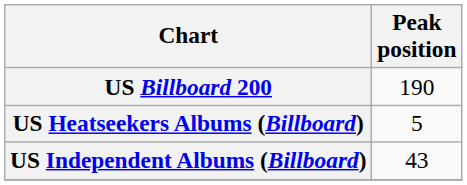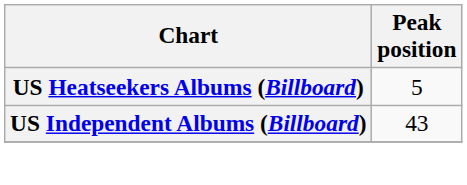 <table class="wikitable plainrowheaders sortable" style="text-align:center;" border="1">
 <tr>
 <th scope="col">Chart</th>
 <th scope="col">Peak<br>position</th>
-</tr>
-<tr>
-<th scope="row">US <a href='#'><em>Billboard</em> 200</a></th>
-<td>190</td>
 </tr>
 <tr>
 <th scope="row">US <a href='#'>Heatseekers Albums</a> (<em><a href='#'>Billboard</a></em>)</th>
 <td>5</td>
 </tr>
 <tr>
 <th scope="row">US <a href='#'>Independent Albums</a> (<em><a href='#'>Billboard</a></em>)</th>
 <td>43</td>
 </tr>
 <tr>
 </tr>
 </table>
